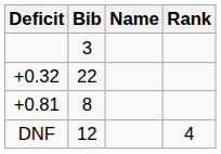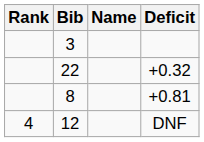 <table class="wikitable" style="text-align:center;">
 <tr>
-<th>Deficit</th>
+<th>Rank</th>
 <th>Bib</th>
 <th>Name</th>
-<th>Rank</th>
+<th>Deficit</th>
 </tr>
 <tr>
 <td></td>
 <td>3</td>
 <td align=left></td>
 <td></td>
 </tr>
 <tr>
-<td>+0.32</td>
+<td></td>
 <td>22</td>
 <td align=left></td>
-<td></td>
+<td>+0.32</td>
 </tr>
 <tr>
-<td>+0.81</td>
+<td></td>
 <td>8</td>
 <td align=left></td>
-<td></td>
+<td>+0.81</td>
 </tr>
 <tr>
-<td>DNF</td>
+<td>4</td>
 <td>12</td>
 <td align=left></td>
-<td>4</td>
+<td>DNF</td>
 </tr>
 </table>
